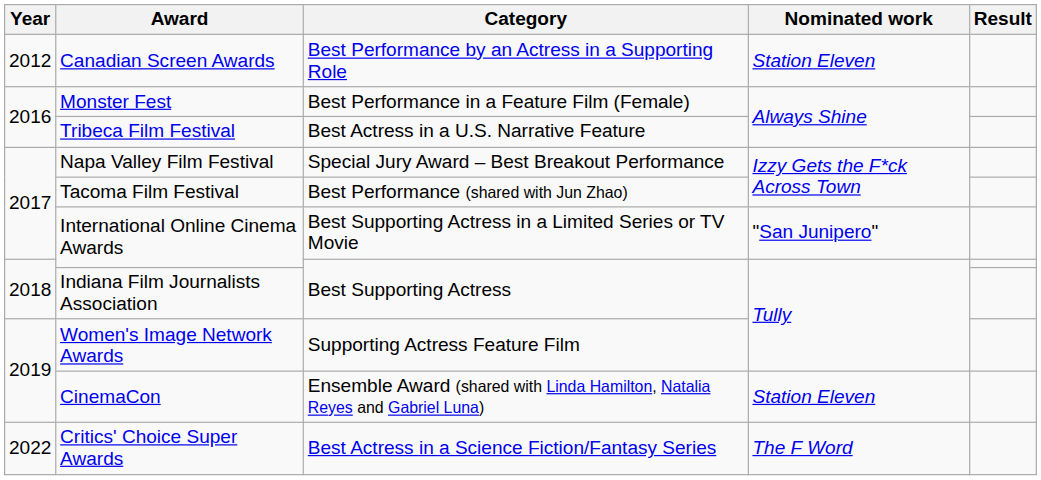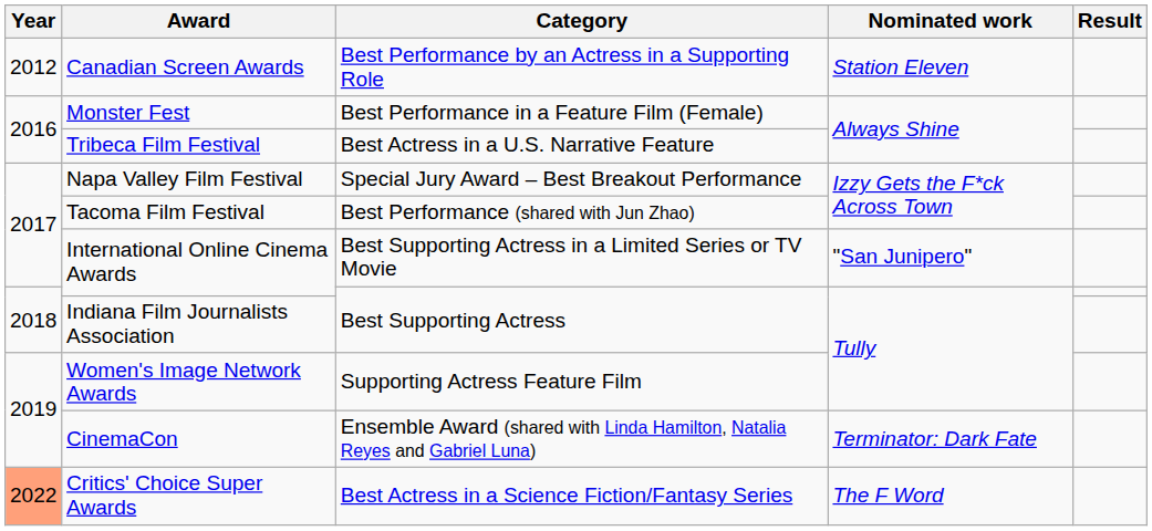 <table class="wikitable sortable">
 <tr>
 <th>Year</th>
 <th>Award</th>
 <th>Category</th>
 <th>Nominated work</th>
 <th>Result</th>
 </tr>
 <tr>
 <td>2012</td>
 <td><a href='#'>Canadian Screen Awards</a></td>
 <td><a href='#'>Best Performance by an Actress in a Supporting Role</a></td>
 <td><em><a href='#'>Station Eleven</a></em></td>
 <td></td>
 </tr>
 <tr>
 <td rowspan="2">2016</td>
 <td><a href='#'>Monster Fest</a></td>
 <td>Best Performance in a Feature Film (Female)</td>
 <td rowspan="2"><em><a href='#'>Always Shine</a></em></td>
 <td></td>
 </tr>
 <tr>
 <td><a href='#'>Tribeca Film Festival</a></td>
 <td>Best Actress in a U.S. Narrative Feature</td>
 <td></td>
 </tr>
 <tr>
 <td rowspan="3">2017</td>
 <td>Napa Valley Film Festival</td>
 <td>Special Jury Award – Best Breakout Performance</td>
 <td rowspan="2"><em><a href='#'>Izzy Gets the F*ck Across Town</a></em></td>
 <td></td>
 </tr>
 <tr>
 <td>Tacoma Film Festival</td>
 <td>Best Performance <small>(shared with Jun Zhao)</small></td>
 <td></td>
 </tr>
 <tr>
 <td rowspan="2">International Online Cinema Awards</td>
 <td>Best Supporting Actress in a Limited Series or TV Movie</td>
 <td>"<a href='#'>San Junipero</a>"</td>
 <td></td>
 </tr>
 <tr>
 <td rowspan="2">2018</td>
 <td rowspan="2">Best Supporting Actress</td>
 <td rowspan="3"><em><a href='#'>Tully</a></em></td>
 <td></td>
 </tr>
 <tr>
 <td>Indiana Film Journalists Association</td>
 <td></td>
 </tr>
 <tr>
 <td rowspan="2">2019</td>
 <td><a href='#'>Women's Image Network Awards</a></td>
 <td>Supporting Actress Feature Film</td>
 <td></td>
 </tr>
 <tr>
 <td><a href='#'>CinemaCon</a></td>
 <td>Ensemble Award <small>(shared with <a href='#'>Linda Hamilton</a>, <a href='#'>Natalia Reyes</a> and <a href='#'>Gabriel Luna</a>)</small></td>
-<td><em><a href='#'>Station Eleven</a></em></td>
+<td><em><a href='#'>Terminator: Dark Fate</a></em></td>
 <td></td>
 </tr>
 <tr>
-<td>2022</td>
+<td style="background: lightsalmon;">2022</td>
 <td><a href='#'>Critics' Choice Super Awards</a></td>
 <td><a href='#'>Best Actress in a Science Fiction/Fantasy Series</a></td>
 <td><em><a href='#'>The F Word</a></em></td>
 <td></td>
 </tr>
 </table>
